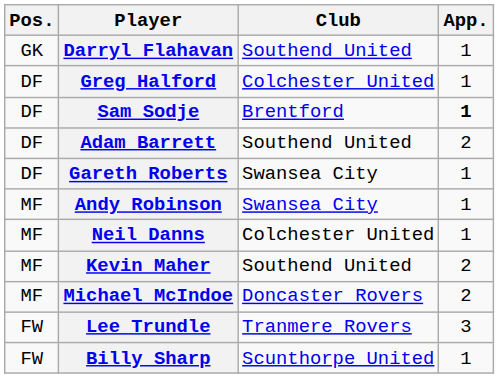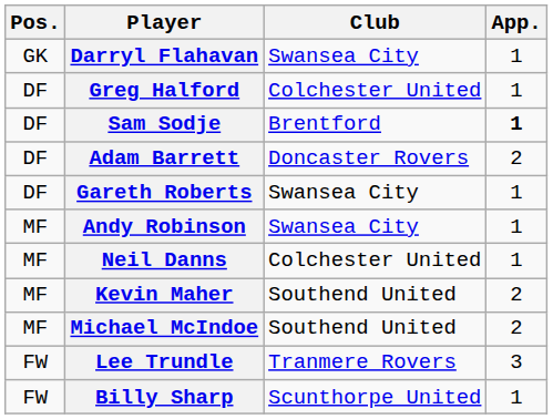 <table class="wikitable plainrowheaders" style="text-align: left">
 <tr>
 <th scope=col>Pos.</th>
 <th scope=col>Player</th>
 <th scope=col>Club</th>
 <th scope=col>App.</th>
 </tr>
 <tr>
 <td style=text-align:center>GK</td>
 <th scope=row><a href='#'>Darryl Flahavan</a></th>
-<td><a href='#'>Southend United</a></td>
+<td><a href='#'>Swansea City</a></td>
 <td style=text-align:center>1</td>
 </tr>
 <tr>
 <td style=text-align:center>DF</td>
 <th scope=row><a href='#'>Greg Halford</a></th>
 <td><a href='#'>Colchester United</a></td>
 <td style=text-align:center>1</td>
 </tr>
 <tr>
 <td style=text-align:center>DF</td>
 <th scope=row><a href='#'>Sam Sodje</a></th>
 <td><a href='#'>Brentford</a></td>
 <td style=text-align:center><strong>1</strong></td>
 </tr>
 <tr>
 <td style=text-align:center>DF</td>
 <th scope=row><a href='#'>Adam Barrett</a></th>
-<td>Southend United</td>
+<td><a href='#'>Doncaster Rovers</a></td>
 <td style=text-align:center>2</td>
 </tr>
 <tr>
 <td style=text-align:center>DF</td>
 <th scope=row><a href='#'>Gareth Roberts</a></th>
 <td>Swansea City</td>
 <td style=text-align:center>1</td>
 </tr>
 <tr>
 <td style=text-align:center>MF</td>
 <th scope=row><a href='#'>Andy Robinson</a></th>
 <td><a href='#'>Swansea City</a></td>
 <td style=text-align:center>1</td>
 </tr>
 <tr>
 <td style=text-align:center>MF</td>
 <th scope=row><a href='#'>Neil Danns</a></th>
 <td>Colchester United</td>
 <td style=text-align:center>1</td>
 </tr>
 <tr>
 <td style=text-align:center>MF</td>
 <th scope=row><a href='#'>Kevin Maher</a></th>
 <td>Southend United</td>
 <td style=text-align:center>2</td>
 </tr>
 <tr>
 <td style=text-align:center>MF</td>
 <th scope=row><a href='#'>Michael McIndoe</a></th>
-<td><a href='#'>Doncaster Rovers</a></td>
+<td>Southend United</td>
 <td style=text-align:center>2</td>
 </tr>
 <tr>
 <td style=text-align:center>FW</td>
 <th scope=row><a href='#'>Lee Trundle</a></th>
 <td><a href='#'>Tranmere Rovers</a></td>
 <td style=text-align:center>3</td>
 </tr>
 <tr>
 <td style=text-align:center>FW</td>
 <th scope=row><a href='#'>Billy Sharp</a></th>
 <td><a href='#'>Scunthorpe United</a></td>
 <td style=text-align:center>1</td>
 </tr>
 </table>
